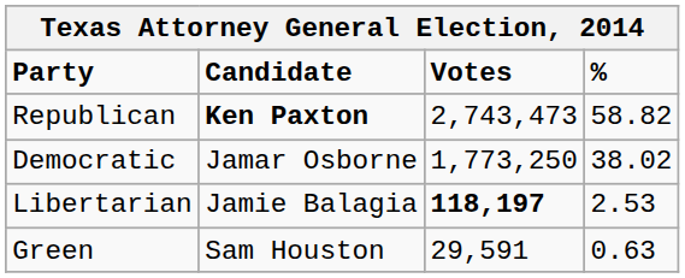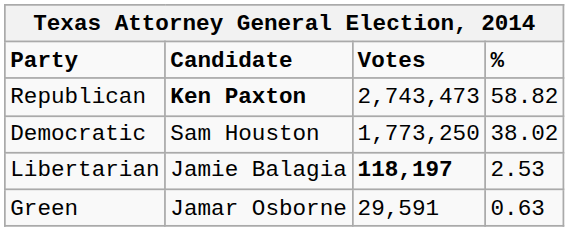 <table class="wikitable">
 <tr>
 <th colspan="4">Texas Attorney General Election, 2014</th>
 </tr>
 <tr>
 <td><strong>Party</strong></td>
 <td><strong>Candidate</strong></td>
 <td><strong>Votes</strong></td>
 <td><strong>%</strong></td>
 </tr>
 <tr>
 <td>Republican</td>
 <td><strong>Ken Paxton</strong></td>
 <td>2,743,473</td>
 <td>58.82</td>
 </tr>
 <tr>
 <td>Democratic</td>
-<td>Jamar Osborne</td>
+<td>Sam Houston</td>
 <td>1,773,250</td>
 <td>38.02</td>
 </tr>
 <tr>
 <td>Libertarian</td>
 <td>Jamie Balagia</td>
 <td><strong>118,197</strong></td>
 <td>2.53</td>
 </tr>
 <tr>
 <td>Green</td>
-<td>Sam Houston</td>
+<td>Jamar Osborne</td>
 <td>29,591</td>
 <td>0.63</td>
 </tr>
 </table>
